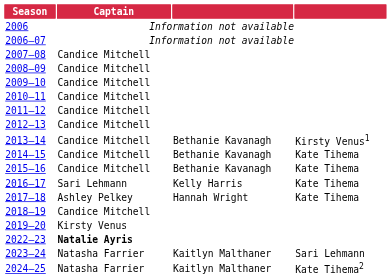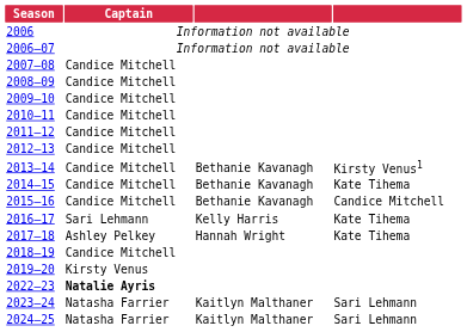 <table class="toccolours" style="width:40em">
 <tr>
 <th style="background:#d62844;color:white;border:#d62844 1px solid">Season</th>
 <th style="background:#d62844;color:white;border:#d62844 1px solid">Captain</th>
 <th style="background:#d62844;color:white;border:#d62844 1px solid"></th>
 <th style="background:#d62844;color:white;border:#d62844 1px solid"></th>
 </tr>
 <tr>
 <td><a href='#'>2006</a></td>
 <td colspan=3 align=center><em>Information not available</em></td>
 </tr>
 <tr>
 <td><a href='#'>2006–07</a></td>
 <td colspan=3 align=center><em>Information not available</em></td>
 </tr>
 <tr>
 <td><a href='#'>2007–08</a></td>
 <td> Candice Mitchell</td>
 <td></td>
 <td></td>
 </tr>
 <tr>
 <td><a href='#'>2008–09</a></td>
 <td> Candice Mitchell</td>
 <td></td>
 <td></td>
 </tr>
 <tr>
 <td><a href='#'>2009–10</a></td>
 <td> Candice Mitchell</td>
 <td></td>
 <td></td>
 </tr>
 <tr>
 <td><a href='#'>2010–11</a></td>
 <td> Candice Mitchell</td>
 <td></td>
 <td></td>
 </tr>
 <tr>
 <td><a href='#'>2011–12</a></td>
 <td> Candice Mitchell</td>
 <td></td>
 <td></td>
 </tr>
 <tr>
 <td><a href='#'>2012–13</a></td>
 <td> Candice Mitchell</td>
 <td></td>
 <td></td>
 </tr>
 <tr>
 <td><a href='#'>2013–14</a></td>
 <td> Candice Mitchell</td>
 <td> Bethanie Kavanagh</td>
 <td> Kirsty Venus<sup>1</sup></td>
 </tr>
 <tr>
 <td><a href='#'>2014–15</a></td>
 <td> Candice Mitchell</td>
 <td> Bethanie Kavanagh</td>
 <td> Kate Tihema</td>
 </tr>
 <tr>
 <td><a href='#'>2015–16</a></td>
 <td> Candice Mitchell</td>
 <td> Bethanie Kavanagh</td>
-<td> Kate Tihema</td>
+<td> Candice Mitchell</td>
 </tr>
 <tr>
 <td><a href='#'>2016–17</a></td>
 <td> Sari Lehmann</td>
 <td> Kelly Harris</td>
 <td> Kate Tihema</td>
 </tr>
 <tr>
 <td><a href='#'>2017–18</a></td>
 <td> Ashley Pelkey</td>
 <td> Hannah Wright</td>
 <td> Kate Tihema</td>
 </tr>
 <tr>
 <td><a href='#'>2018–19</a></td>
 <td> Candice Mitchell</td>
 <td></td>
 <td></td>
 </tr>
 <tr>
 <td><a href='#'>2019–20</a></td>
 <td> Kirsty Venus</td>
 <td></td>
 <td></td>
 </tr>
 <tr>
 <td><a href='#'>2022–23</a></td>
 <td><strong> Natalie Ayris</strong></td>
 <td></td>
 <td></td>
 </tr>
 <tr>
 <td><a href='#'>2023–24</a></td>
 <td> Natasha Farrier</td>
 <td> Kaitlyn Malthaner</td>
 <td> Sari Lehmann</td>
 </tr>
 <tr>
 <td><a href='#'>2024–25</a></td>
 <td> Natasha Farrier</td>
 <td> Kaitlyn Malthaner</td>
-<td> Kate Tihema<sup>2</sup></td>
+<td> Sari Lehmann</td>
 </tr>
 <tr>
 </tr>
 </table>
